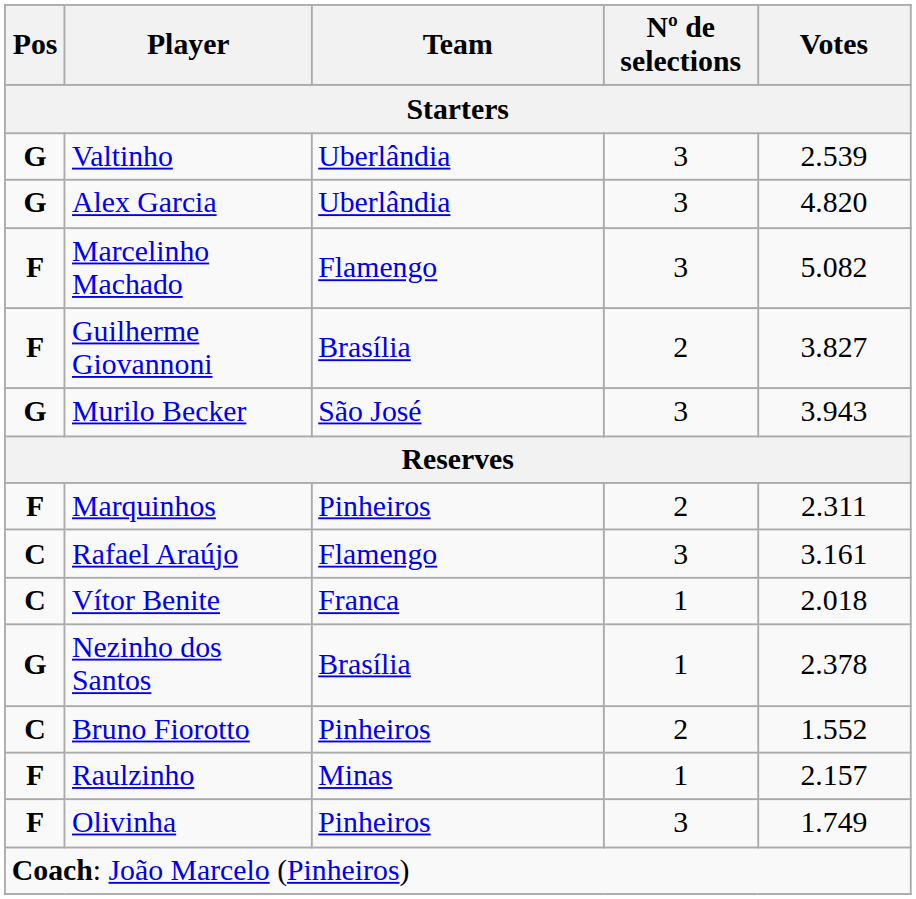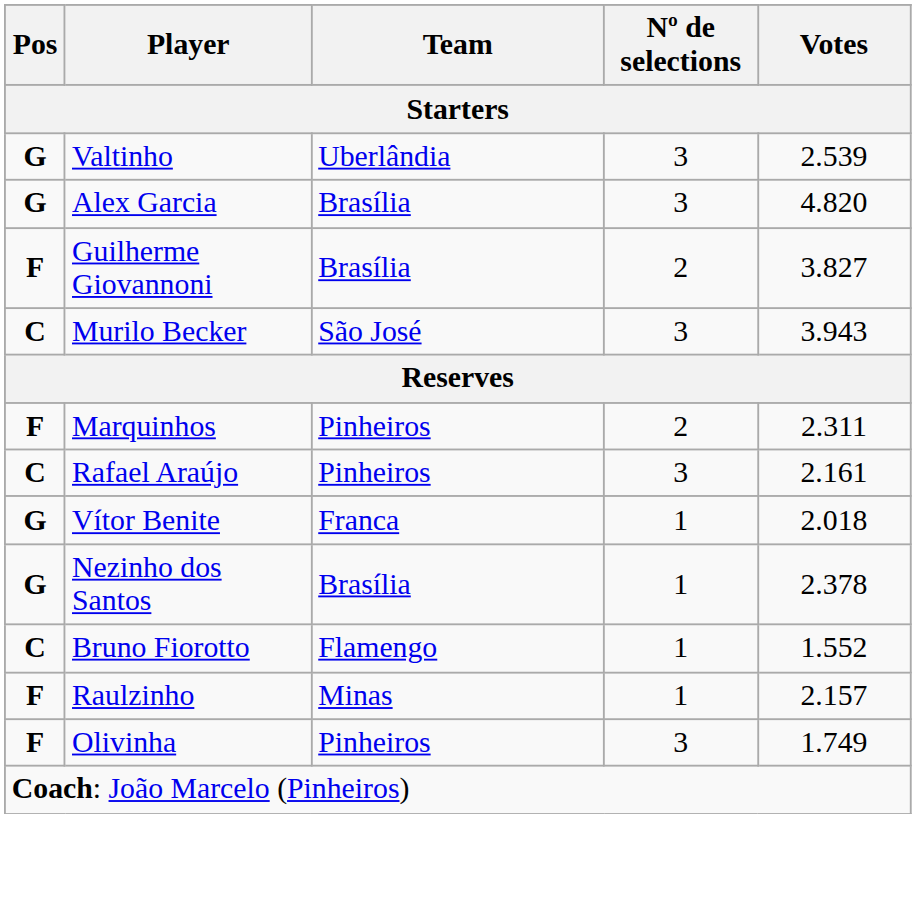 <table class="wikitable" style="text-align:center">
 <tr>
 <th scope="col" width="25px">Pos</th>
 <th scope="col" width="125px">Player</th>
 <th scope="col" width="150px">Team</th>
 <th scope="col" width="75px">Nº de selections</th>
 <th scope="col" width="75px">Votes</th>
 </tr>
 <tr>
 <th scope="col" colspan="5">Starters</th>
 </tr>
 <tr>
 <td><strong>G</strong></td>
 <td style="text-align:left"><a href='#'>Valtinho</a></td>
 <td style="text-align:left"><a href='#'>Uberlândia</a></td>
 <td>3</td>
 <td>2.539 </td>
 </tr>
 <tr>
 <td><strong>G</strong></td>
 <td style="text-align:left"><a href='#'>Alex Garcia</a></td>
-<td style="text-align:left"><a href='#'>Uberlândia</a></td>
+<td style="text-align:left"><a href='#'>Brasília</a></td>
 <td>3</td>
 <td>4.820</td>
-</tr>
-<tr>
-<td><strong>F</strong></td>
-<td style="text-align:left"><a href='#'>Marcelinho Machado</a></td>
-<td style="text-align:left"><a href='#'>Flamengo</a></td>
-<td>3</td>
-<td>5.082</td>
 </tr>
 <tr>
 <td><strong>F</strong></td>
 <td style="text-align:left"><a href='#'>Guilherme Giovannoni</a></td>
 <td style="text-align:left"><a href='#'>Brasília</a></td>
 <td>2</td>
 <td>3.827</td>
 </tr>
 <tr>
-<td><strong>G</strong></td>
+<td><strong>C</strong></td>
 <td style="text-align:left"><a href='#'>Murilo Becker</a></td>
 <td style="text-align:left"><a href='#'>São José</a></td>
 <td>3</td>
 <td>3.943</td>
 </tr>
 <tr>
 <th scope="col" colspan="5">Reserves</th>
 </tr>
 <tr>
 <td><strong>F</strong></td>
 <td style="text-align:left"><a href='#'>Marquinhos</a></td>
 <td style="text-align:left"><a href='#'>Pinheiros</a></td>
 <td>2</td>
 <td>2.311</td>
 </tr>
 <tr>
 <td><strong>C</strong></td>
 <td style="text-align:left"><a href='#'>Rafael Araújo</a></td>
-<td style="text-align:left"><a href='#'>Flamengo</a></td>
+<td style="text-align:left"><a href='#'>Pinheiros</a></td>
 <td>3</td>
-<td>3.161</td>
+<td>2.161</td>
 </tr>
 <tr>
-<td><strong>C</strong></td>
+<td><strong>G</strong></td>
 <td style="text-align:left"><a href='#'>Vítor Benite</a></td>
 <td style="text-align:left"><a href='#'>Franca</a></td>
 <td>1</td>
 <td>2.018</td>
 </tr>
 <tr>
 <td><strong>G</strong></td>
 <td style="text-align:left"><a href='#'>Nezinho dos Santos</a></td>
 <td style="text-align:left"><a href='#'>Brasília</a></td>
 <td>1</td>
 <td>2.378</td>
 </tr>
 <tr>
 <td><strong>C</strong></td>
 <td style="text-align:left"><a href='#'>Bruno Fiorotto</a></td>
-<td style="text-align:left"><a href='#'>Pinheiros</a></td>
-<td>2</td>
+<td style="text-align:left"><a href='#'>Flamengo</a></td>
+<td>1</td>
 <td>1.552</td>
 </tr>
 <tr>
 <td><strong>F</strong></td>
 <td style="text-align:left"><a href='#'>Raulzinho</a></td>
 <td style="text-align:left"><a href='#'>Minas</a></td>
 <td>1</td>
 <td>2.157</td>
 </tr>
 <tr>
 <td><strong>F</strong></td>
 <td style="text-align:left"><a href='#'>Olivinha</a></td>
 <td style="text-align:left"><a href='#'>Pinheiros</a></td>
 <td>3</td>
 <td>1.749</td>
 </tr>
 <tr>
 <td style="text-align:left" colspan="5"><strong>Coach</strong>: <a href='#'>João Marcelo</a> (<a href='#'>Pinheiros</a>)</td>
 </tr>
 </table>
